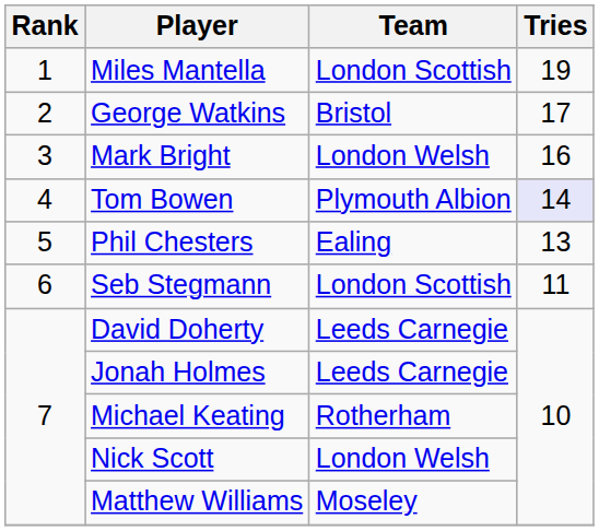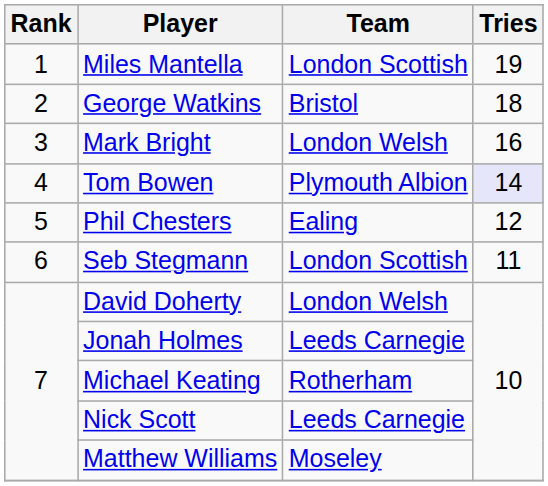 <table class="wikitable">
 <tr>
 <th>Rank</th>
 <th>Player</th>
 <th>Team</th>
 <th>Tries</th>
 </tr>
 <tr>
 <td rowspan=1 align=center>1</td>
 <td> <a href='#'>Miles Mantella</a></td>
 <td><a href='#'>London Scottish</a></td>
 <td rowspan=1 align=center>19</td>
 </tr>
 <tr>
 <td rowspan=1 align=center>2</td>
 <td> <a href='#'>George Watkins</a></td>
 <td><a href='#'>Bristol</a></td>
-<td rowspan=1 align=center>17</td>
+<td rowspan=1 align=center>18</td>
 </tr>
 <tr>
 <td rowspan=1 align=center>3</td>
 <td> <a href='#'>Mark Bright</a></td>
 <td><a href='#'>London Welsh</a></td>
 <td rowspan=1 align=center>16</td>
 </tr>
 <tr>
 <td rowspan=1 align=center>4</td>
 <td> <a href='#'>Tom Bowen</a></td>
 <td><a href='#'>Plymouth Albion</a></td>
 <td rowspan=1 align=center style="background: lavender;">14</td>
 </tr>
 <tr>
 <td rowspan=1 align=center>5</td>
 <td> <a href='#'>Phil Chesters</a></td>
 <td><a href='#'>Ealing</a></td>
-<td rowspan=1 align=center>13</td>
+<td rowspan=1 align=center>12</td>
 </tr>
 <tr>
 <td rowspan=1 align=center>6</td>
 <td> <a href='#'>Seb Stegmann</a></td>
 <td><a href='#'>London Scottish</a></td>
 <td rowspan=1 align=center>11</td>
 </tr>
 <tr>
 <td rowspan=5 align=center>7</td>
 <td> <a href='#'>David Doherty</a></td>
-<td><a href='#'>Leeds Carnegie</a></td>
+<td><a href='#'>London Welsh</a></td>
 <td rowspan=5 align=center>10</td>
 </tr>
 <tr>
 <td> <a href='#'>Jonah Holmes</a></td>
 <td><a href='#'>Leeds Carnegie</a></td>
 </tr>
 <tr>
 <td> <a href='#'>Michael Keating</a></td>
 <td><a href='#'>Rotherham</a></td>
 </tr>
 <tr>
 <td> <a href='#'>Nick Scott</a></td>
-<td><a href='#'>London Welsh</a></td>
+<td><a href='#'>Leeds Carnegie</a></td>
 </tr>
 <tr>
 <td> <a href='#'>Matthew Williams</a></td>
 <td><a href='#'>Moseley</a></td>
 </tr>
 <tr>
 </tr>
 </table>
